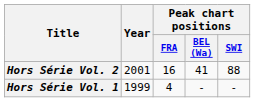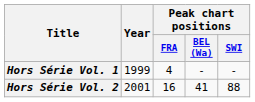 <table class="wikitable plainrowheaders" style="text-align:center;">
 <tr>
 <th scope="col" rowspan="2">Title</th>
 <th scope="col" rowspan="2">Year</th>
 <th scope="col" colspan="3">Peak chart positions</th>
 </tr>
 <tr>
 <th scope="col" style="width:3em;font-size:85%;"><a href='#'>FRA</a><br></th>
 <th scope="col" style="width:3em;font-size:85%;"><a href='#'>BEL<br>(Wa)</a><br></th>
 <th scope="col" style="width:3em;font-size:85%;"><a href='#'>SWI</a><br></th>
 </tr>
 <tr>
+<th scope="row"><em>Hors Série Vol. 1</em></th>
+<td>1999</td>
+<td>4</td>
+<td>-</td>
+<td>-</td>
+</tr>
+<tr>
 <th scope="row"><em>Hors Série Vol. 2</em></th>
 <td>2001</td>
 <td>16</td>
 <td>41</td>
 <td>88</td>
 </tr>
-<tr>
-<th scope="row"><em>Hors Série Vol. 1</em></th>
-<td>1999</td>
-<td>4</td>
-<td>-</td>
-<td>-</td>
-</tr>
 </table>
